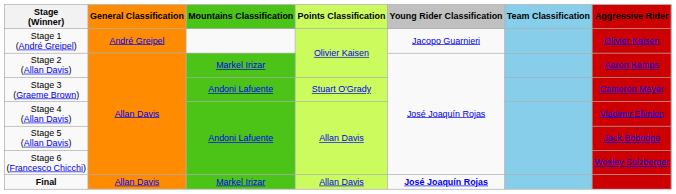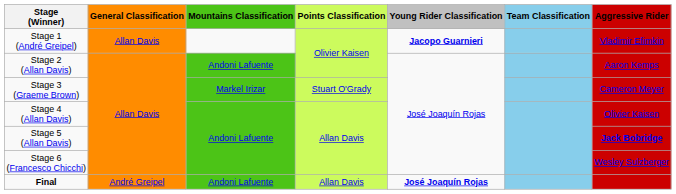 <table class="wikitable" style="text-align: center; font-size:smaller;">
 <tr style="background-color: #efefef;">
 <th>Stage<br>(Winner)</th>
 <th style="background:#FF8C00;">General Classification<br></th>
 <th style="background:#4CC417;">Mountains Classification<br></th>
 <th style="background:#CCFB5D;">Points Classification<br></th>
 <th style="background:silver;">Young Rider Classification<br></th>
 <th style="background:#87CEEB;">Team Classification</th>
 <th style="background:#CC0000;">Aggressive Rider</th>
 </tr>
 <tr>
 <td>Stage 1<br>(<a href='#'>André Greipel</a>)</td>
-<td style="background:#FF8C00;" rowspan="1"><a href='#'>André Greipel</a></td>
+<td style="background:#FF8C00;" rowspan="1"><a href='#'>Allan Davis</a></td>
 <td></td>
 <td style="background:#CCFB5D;" rowspan="2"><a href='#'>Olivier Kaisen</a></td>
-<td style="background:#offwhite;" rowspan="1"><a href='#'>Jacopo Guarnieri</a></td>
+<td style="background:#offwhite;" rowspan="1"><strong><a href='#'>Jacopo Guarnieri</a></strong></td>
 <td style="background:#87CEEB;" rowspan="1"></td>
-<td style="background:#CC0000;" rowspan="1"><a href='#'>Olivier Kaisen</a></td>
+<td style="background:#CC0000;" rowspan="1"><a href='#'>Vladimir Efimkin</a></td>
 </tr>
 <tr>
 <td>Stage 2<br>(<a href='#'>Allan Davis</a>)</td>
 <td style="background:#FF8C00;" rowspan="5"><a href='#'>Allan Davis</a></td>
-<td style="background:#4CC417;" rowspan="1"><a href='#'>Markel Irizar</a></td>
+<td style="background:#4CC417;" rowspan="1"><a href='#'>Andoni Lafuente</a></td>
 <td style="background:#offwhite;" rowspan="5"><a href='#'>José Joaquín Rojas</a></td>
 <td style="background:#87CEEB;" rowspan="1"></td>
 <td style="background:#CC0000;" rowspan="1"><a href='#'>Aaron Kemps</a></td>
 </tr>
 <tr>
 <td>Stage 3<br>(<a href='#'>Graeme Brown</a>)</td>
-<td style="background:#4CC417;" rowspan="1"><a href='#'>Andoni Lafuente</a></td>
+<td style="background:#4CC417;" rowspan="1"><a href='#'>Markel Irizar</a></td>
 <td style="background:#CCFB5D;" rowspan="1"><a href='#'>Stuart O'Grady</a></td>
 <td style="background:#87CEEB;" rowspan="1"></td>
 <td style="background:#CC0000;" rowspan="1"><a href='#'>Cameron Meyer</a></td>
 </tr>
 <tr>
 <td>Stage 4<br>(<a href='#'>Allan Davis</a>)</td>
 <td style="background:#4CC417;" rowspan="3"><a href='#'>Andoni Lafuente</a></td>
 <td style="background:#CCFB5D;" rowspan="3"><a href='#'>Allan Davis</a></td>
 <td style="background:#87CEEB;" rowspan="3"></td>
-<td style="background:#CC0000;" rowspan="1"><a href='#'>Vladimir Efimkin</a></td>
+<td style="background:#CC0000;" rowspan="1"><a href='#'>Olivier Kaisen</a></td>
 </tr>
 <tr>
 <td>Stage 5<br>(<a href='#'>Allan Davis</a>)</td>
-<td style="background:#CC0000;" rowspan="1"><a href='#'>Jack Bobridge</a></td>
+<td style="background:#CC0000;" rowspan="1"><strong><a href='#'>Jack Bobridge</a></strong></td>
 </tr>
 <tr>
 <td>Stage 6<br>(<a href='#'>Francesco Chicchi</a>)</td>
 <td style="background:#CC0000;" rowspan="1"><a href='#'>Wesley Sulzberger</a></td>
 </tr>
 <tr>
 <td><strong>Final</strong><br></td>
-<td style="background:#FF8C00;" rowspan="1"><a href='#'>Allan Davis</a></td>
-<td style="background:#4CC417;" rowspan="1"><a href='#'>Markel Irizar</a></td>
+<td style="background:#FF8C00;" rowspan="1"><a href='#'>André Greipel</a></td>
+<td style="background:#4CC417;" rowspan="1"><a href='#'>Andoni Lafuente</a></td>
 <td style="background:#CCFB5D;" rowspan="1"><a href='#'>Allan Davis</a></td>
 <td style="background:offwhite;" rowspan="1"><strong><a href='#'>José Joaquín Rojas</a></strong></td>
 <td style="background:#87CEEB;" rowspan="1"></td>
 <td style="background:#CC0000;" rowspan="1"></td>
 </tr>
 </table>
